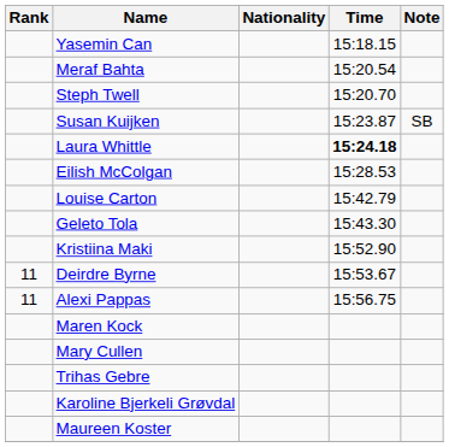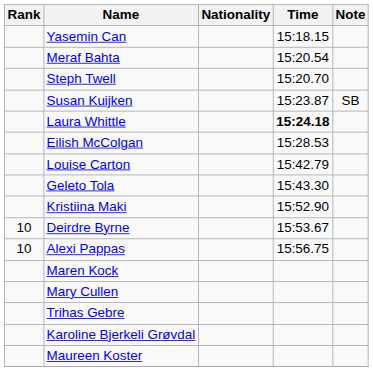 <table class="wikitable sortable" style="text-align:center">
 <tr>
 <th>Rank</th>
 <th>Name</th>
 <th>Nationality</th>
 <th>Time</th>
 <th>Note</th>
 </tr>
 <tr>
 <td></td>
 <td align=left><a href='#'>Yasemin Can</a></td>
 <td align=left></td>
 <td>15:18.15</td>
 <td></td>
 </tr>
 <tr>
 <td></td>
 <td align=left><a href='#'>Meraf Bahta</a></td>
 <td align=left></td>
 <td>15:20.54</td>
 <td></td>
 </tr>
 <tr>
 <td></td>
 <td align=left><a href='#'>Steph Twell</a></td>
 <td align=left></td>
 <td>15:20.70</td>
 <td></td>
 </tr>
 <tr>
 <td></td>
 <td align=left><a href='#'>Susan Kuijken</a></td>
 <td align=left></td>
 <td>15:23.87</td>
 <td>SB</td>
 </tr>
 <tr>
 <td></td>
 <td align=left><a href='#'>Laura Whittle</a></td>
 <td align=left></td>
 <td><strong>15:24.18</strong></td>
 <td></td>
 </tr>
 <tr>
 <td></td>
 <td align=left><a href='#'>Eilish McColgan</a></td>
 <td align=left></td>
 <td>15:28.53</td>
 <td></td>
 </tr>
 <tr>
 <td></td>
 <td align=left><a href='#'>Louise Carton</a></td>
 <td align=left></td>
 <td>15:42.79</td>
 <td></td>
 </tr>
 <tr>
 <td></td>
 <td align=left><a href='#'>Geleto Tola</a></td>
 <td align=left></td>
 <td>15:43.30</td>
 <td></td>
 </tr>
 <tr>
 <td></td>
 <td align=left><a href='#'>Kristiina Maki</a></td>
 <td align=left></td>
 <td>15:52.90</td>
 <td></td>
 </tr>
 <tr>
-<td>11</td>
+<td>10</td>
 <td align=left><a href='#'>Deirdre Byrne</a></td>
 <td align=left></td>
 <td>15:53.67</td>
 <td></td>
 </tr>
 <tr>
-<td>11</td>
+<td>10</td>
 <td align=left><a href='#'>Alexi Pappas</a></td>
 <td align=left></td>
 <td>15:56.75</td>
 <td></td>
 </tr>
 <tr>
 <td></td>
 <td align=left><a href='#'>Maren Kock</a></td>
 <td align=left></td>
 <td></td>
 <td></td>
 </tr>
 <tr>
 <td></td>
 <td align=left><a href='#'>Mary Cullen</a></td>
 <td align=left></td>
 <td></td>
 <td></td>
 </tr>
 <tr>
 <td></td>
 <td align=left><a href='#'>Trihas Gebre</a></td>
 <td align=left></td>
 <td></td>
 <td></td>
 </tr>
 <tr>
 <td></td>
 <td align=left><a href='#'>Karoline Bjerkeli Grøvdal</a></td>
 <td align=left></td>
 <td></td>
 <td></td>
 </tr>
 <tr>
 <td></td>
 <td align=left><a href='#'>Maureen Koster</a></td>
 <td align=left></td>
 <td></td>
 <td></td>
 </tr>
 <tr>
 </tr>
 </table>
